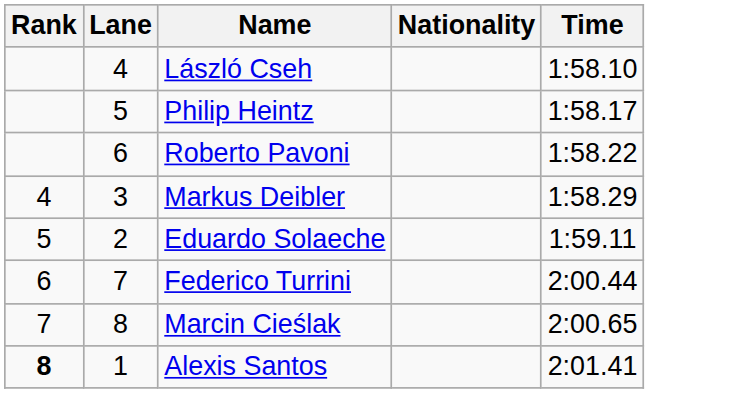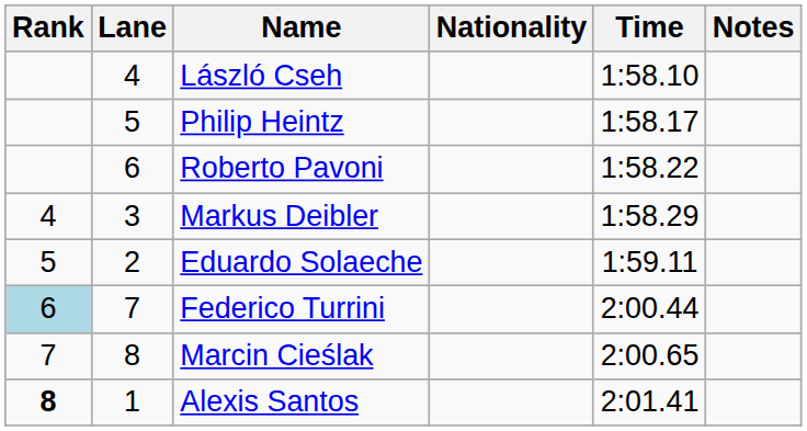 <table class="wikitable sortable" style="text-align:center">
 <tr>
 <th>Rank</th>
 <th>Lane</th>
 <th>Name</th>
 <th>Nationality</th>
 <th>Time</th>
+<th>Notes</th>
 </tr>
 <tr>
 <td></td>
 <td>4</td>
 <td align=left><a href='#'>László Cseh</a></td>
 <td align=left></td>
 <td>1:58.10</td>
+<td></td>
 </tr>
 <tr>
 <td></td>
 <td>5</td>
 <td align=left><a href='#'>Philip Heintz</a></td>
 <td align=left></td>
 <td>1:58.17</td>
+<td></td>
 </tr>
 <tr>
 <td></td>
 <td>6</td>
 <td align=left><a href='#'>Roberto Pavoni</a></td>
 <td align=left></td>
 <td>1:58.22</td>
+<td></td>
 </tr>
 <tr>
 <td>4</td>
 <td>3</td>
 <td align=left><a href='#'>Markus Deibler</a></td>
 <td align=left></td>
 <td>1:58.29</td>
+<td></td>
 </tr>
 <tr>
 <td>5</td>
 <td>2</td>
 <td align=left><a href='#'>Eduardo Solaeche</a></td>
 <td align=left></td>
 <td>1:59.11</td>
+<td></td>
 </tr>
 <tr>
-<td>6</td>
+<td style="background: lightblue;">6</td>
 <td>7</td>
 <td align=left><a href='#'>Federico Turrini</a></td>
 <td align=left></td>
 <td>2:00.44</td>
+<td></td>
 </tr>
 <tr>
 <td>7</td>
 <td>8</td>
 <td align=left><a href='#'>Marcin Cieślak</a></td>
 <td align=left></td>
 <td>2:00.65</td>
+<td></td>
 </tr>
 <tr>
 <td><strong>8</strong></td>
 <td>1</td>
 <td align=left><a href='#'>Alexis Santos</a></td>
 <td align=left></td>
 <td>2:01.41</td>
+<td></td>
 </tr>
 </table>
